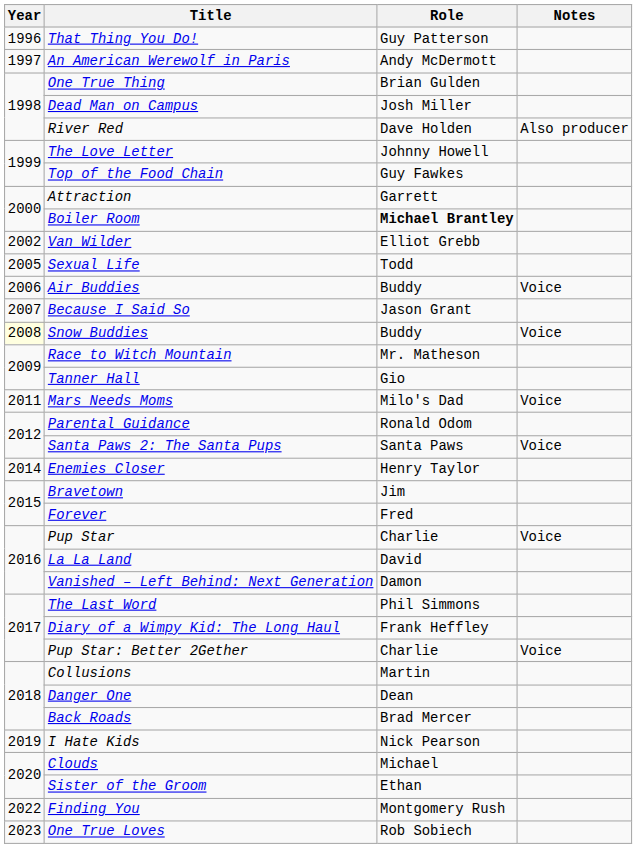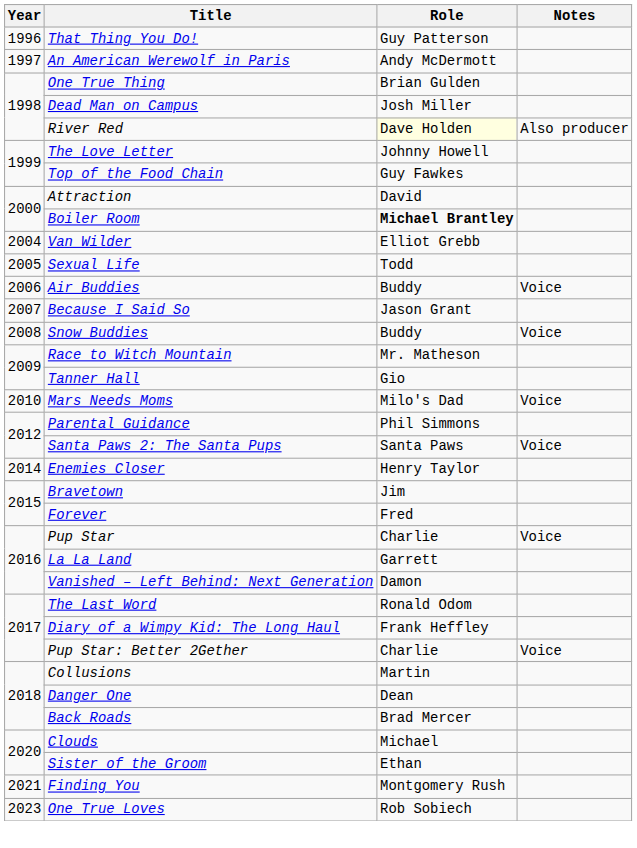 <table class="wikitable sortable">
 <tr>
 <th>Year</th>
 <th>Title</th>
 <th>Role</th>
 <th class="unsortable">Notes</th>
 </tr>
 <tr>
 <td>1996</td>
 <td><em><a href='#'>That Thing You Do!</a></em></td>
 <td>Guy Patterson</td>
 <td></td>
 </tr>
 <tr>
 <td>1997</td>
 <td><em><a href='#'>An American Werewolf in Paris</a></em></td>
 <td>Andy McDermott</td>
 <td></td>
 </tr>
 <tr>
 <td rowspan="3">1998</td>
 <td><em><a href='#'>One True Thing</a></em></td>
 <td>Brian Gulden</td>
 <td></td>
 </tr>
 <tr>
 <td><em><a href='#'>Dead Man on Campus</a></em></td>
 <td>Josh Miller</td>
 <td></td>
 </tr>
 <tr>
 <td><em>River Red</em></td>
-<td>Dave Holden</td>
+<td style="background: lightyellow;">Dave Holden</td>
 <td>Also producer</td>
 </tr>
 <tr>
 <td rowspan="2">1999</td>
 <td><em><a href='#'>The Love Letter</a></em></td>
 <td>Johnny Howell</td>
 <td></td>
 </tr>
 <tr>
 <td><em><a href='#'>Top of the Food Chain</a></em></td>
 <td>Guy Fawkes</td>
 <td></td>
 </tr>
 <tr>
 <td rowspan="2">2000</td>
 <td><em>Attraction</em></td>
-<td>Garrett</td>
+<td>David</td>
 <td></td>
 </tr>
 <tr>
 <td><em><a href='#'>Boiler Room</a></em></td>
 <td><strong>Michael Brantley</strong></td>
 <td></td>
 </tr>
 <tr>
-<td>2002</td>
+<td>2004</td>
 <td><em><a href='#'>Van Wilder</a></em></td>
 <td>Elliot Grebb</td>
 <td></td>
 </tr>
 <tr>
 <td>2005</td>
 <td><em><a href='#'>Sexual Life</a></em></td>
 <td>Todd</td>
 <td></td>
 </tr>
 <tr>
 <td>2006</td>
 <td><em><a href='#'>Air Buddies</a></em></td>
 <td>Buddy</td>
 <td>Voice</td>
 </tr>
 <tr>
 <td>2007</td>
 <td><em><a href='#'>Because I Said So</a></em></td>
 <td>Jason Grant</td>
 <td></td>
 </tr>
 <tr>
-<td style="background: lightyellow;">2008</td>
+<td>2008</td>
 <td><em><a href='#'>Snow Buddies</a></em></td>
 <td>Buddy</td>
 <td>Voice</td>
 </tr>
 <tr>
 <td rowspan="2">2009</td>
 <td><em><a href='#'>Race to Witch Mountain</a></em></td>
 <td>Mr. Matheson</td>
 <td></td>
 </tr>
 <tr>
 <td><em><a href='#'>Tanner Hall</a></em></td>
 <td>Gio</td>
 <td></td>
 </tr>
 <tr>
-<td>2011</td>
+<td>2010</td>
 <td><em><a href='#'>Mars Needs Moms</a></em></td>
 <td>Milo's Dad</td>
 <td>Voice</td>
 </tr>
 <tr>
 <td rowspan="2">2012</td>
 <td><em><a href='#'>Parental Guidance</a></em></td>
-<td>Ronald Odom</td>
+<td>Phil Simmons</td>
 <td></td>
 </tr>
 <tr>
 <td><em><a href='#'>Santa Paws 2: The Santa Pups</a></em></td>
 <td>Santa Paws</td>
 <td>Voice</td>
 </tr>
 <tr>
 <td>2014</td>
 <td><em><a href='#'>Enemies Closer</a></em></td>
 <td>Henry Taylor</td>
 <td></td>
 </tr>
 <tr>
 <td rowspan="2">2015</td>
 <td><em><a href='#'>Bravetown</a></em></td>
 <td>Jim</td>
 <td></td>
 </tr>
 <tr>
 <td><em><a href='#'>Forever</a></em></td>
 <td>Fred</td>
 <td></td>
 </tr>
 <tr>
 <td rowspan="3">2016</td>
 <td><em>Pup Star</em></td>
 <td>Charlie</td>
 <td>Voice</td>
 </tr>
 <tr>
 <td><em><a href='#'>La La Land</a></em></td>
-<td>David</td>
+<td>Garrett</td>
 <td></td>
 </tr>
 <tr>
 <td><em><a href='#'>Vanished – Left Behind: Next Generation</a></em></td>
 <td>Damon</td>
 <td></td>
 </tr>
 <tr>
 <td rowspan="3">2017</td>
 <td><em><a href='#'>The Last Word</a></em></td>
-<td>Phil Simmons</td>
+<td>Ronald Odom</td>
 <td></td>
 </tr>
 <tr>
 <td><em><a href='#'>Diary of a Wimpy Kid: The Long Haul</a></em></td>
 <td>Frank Heffley</td>
 <td></td>
 </tr>
 <tr>
 <td><em>Pup Star: Better 2Gether</em></td>
 <td>Charlie</td>
 <td>Voice</td>
 </tr>
 <tr>
 <td rowspan="3">2018</td>
 <td><em>Collusions</em></td>
 <td>Martin</td>
 <td></td>
 </tr>
 <tr>
 <td><em><a href='#'>Danger One</a></em></td>
 <td>Dean</td>
 <td></td>
 </tr>
 <tr>
 <td><em><a href='#'>Back Roads</a></em></td>
 <td>Brad Mercer</td>
 <td></td>
 </tr>
 <tr>
-<td>2019</td>
-<td><em>I Hate Kids</em></td>
-<td>Nick Pearson</td>
-<td></td>
-</tr>
-<tr>
 <td rowspan="2">2020</td>
 <td><em><a href='#'>Clouds</a></em></td>
 <td>Michael</td>
 <td></td>
 </tr>
 <tr>
 <td><em><a href='#'>Sister of the Groom</a></em></td>
 <td>Ethan</td>
 <td></td>
 </tr>
 <tr>
-<td>2022</td>
+<td>2021</td>
 <td><em><a href='#'>Finding You</a></em></td>
 <td>Montgomery Rush</td>
 <td></td>
 </tr>
 <tr>
 <td>2023</td>
 <td><em><a href='#'>One True Loves</a></em></td>
 <td>Rob Sobiech</td>
 <td></td>
 </tr>
 </table>
